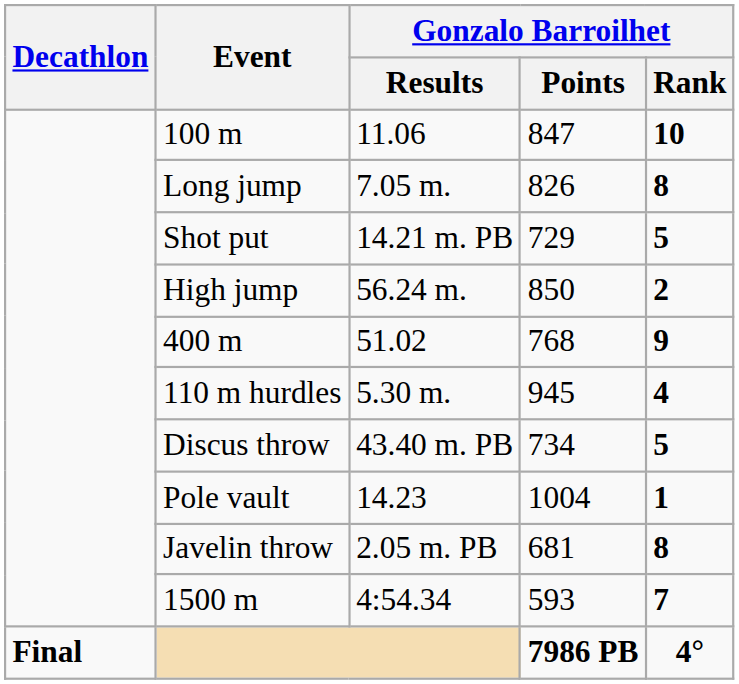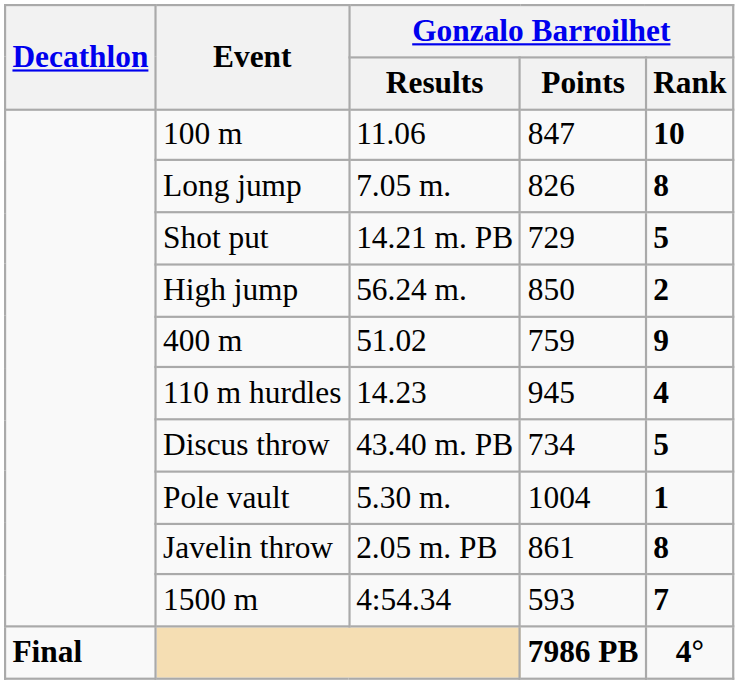 <table class="wikitable" border="1" style="font-size:90%">
 <tr>
 <th rowspan=2><a href='#'>Decathlon</a></th>
 <th rowspan=2>Event</th>
 <th colspan=3><a href='#'>Gonzalo Barroilhet</a></th>
 </tr>
 <tr>
 <th>Results</th>
 <th>Points</th>
 <th>Rank</th>
 </tr>
 <tr>
 <td rowspan=10></td>
 <td>100 m</td>
 <td>11.06</td>
 <td>847</td>
 <td><strong>10</strong></td>
 </tr>
 <tr>
 <td>Long jump</td>
 <td>7.05 m.</td>
 <td>826</td>
 <td><strong>8</strong></td>
 </tr>
 <tr>
 <td>Shot put</td>
 <td>14.21 m. PB</td>
 <td>729</td>
 <td><strong>5</strong></td>
 </tr>
 <tr>
 <td>High jump</td>
 <td>56.24 m.</td>
 <td>850</td>
 <td><strong>2</strong></td>
 </tr>
 <tr>
 <td>400 m</td>
 <td>51.02</td>
-<td>768</td>
+<td>759</td>
 <td><strong>9</strong></td>
 </tr>
 <tr>
 <td>110 m hurdles</td>
-<td>5.30 m.</td>
+<td>14.23</td>
 <td>945</td>
 <td><strong>4</strong></td>
 </tr>
 <tr>
 <td>Discus throw</td>
 <td>43.40 m. PB</td>
 <td>734</td>
 <td><strong>5</strong></td>
 </tr>
 <tr>
 <td>Pole vault</td>
-<td>14.23</td>
+<td>5.30 m.</td>
 <td>1004</td>
 <td><strong>1</strong></td>
 </tr>
 <tr>
 <td>Javelin throw</td>
 <td>2.05 m. PB</td>
-<td>681</td>
+<td>861</td>
 <td><strong>8</strong></td>
 </tr>
 <tr>
 <td>1500 m</td>
 <td>4:54.34</td>
 <td>593</td>
 <td><strong>7</strong></td>
 </tr>
 <tr>
 <td><strong>Final</strong></td>
 <td colspan=2 bgcolor=wheat></td>
 <td align=center><strong>7986 PB</strong></td>
 <td align=center><strong>4°</strong></td>
 </tr>
 </table>
